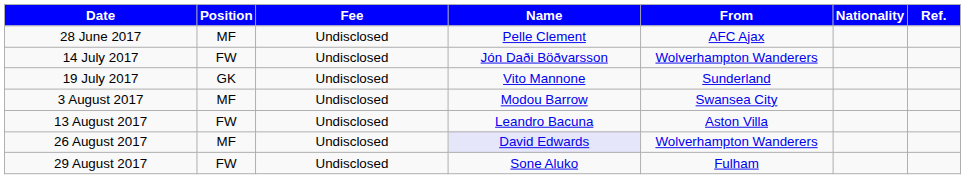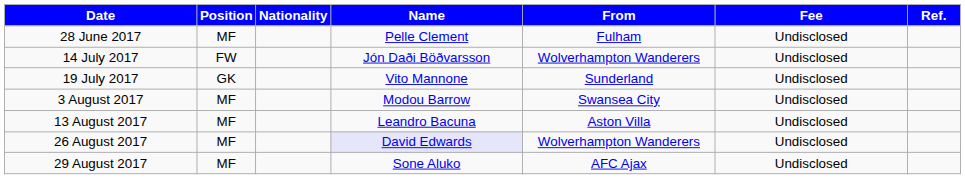 <table class="wikitable"  style="text-align:center; font-size:90%; ">
 <tr>
 <th style="background:#00f; color:white; width:200px;">Date</th>
 <th style="background:#00f; color:white; width:50px;">Position</th>
-<th style="background:#00f; color:white; width:200px;">Fee</th>
+<th style="background:#00f; color:white; width:50px;">Nationality</th>
 <th style="background:#00f; color:white; width:200px;">Name</th>
 <th style="background:#00f; color:white; width:200px;">From</th>
-<th style="background:#00f; color:white; width:50px;">Nationality</th>
+<th style="background:#00f; color:white; width:200px;">Fee</th>
 <th style="background:#00f; color:white; width:50px;">Ref.</th>
 </tr>
 <tr>
 <td>28 June 2017</td>
 <td>MF</td>
+<td></td>
+<td><a href='#'>Pelle Clement</a></td>
+<td><a href='#'>Fulham</a></td>
 <td>Undisclosed</td>
-<td><a href='#'>Pelle Clement</a></td>
-<td><a href='#'>AFC Ajax</a></td>
-<td></td>
 <td></td>
 </tr>
 <tr>
 <td>14 July 2017</td>
 <td>FW</td>
-<td>Undisclosed</td>
+<td></td>
 <td><a href='#'>Jón Daði Böðvarsson</a></td>
 <td><a href='#'>Wolverhampton Wanderers</a></td>
-<td></td>
+<td>Undisclosed</td>
 <td></td>
 </tr>
 <tr>
 <td>19 July 2017</td>
 <td>GK</td>
-<td>Undisclosed</td>
+<td></td>
 <td><a href='#'>Vito Mannone</a></td>
 <td><a href='#'>Sunderland</a></td>
-<td></td>
+<td>Undisclosed</td>
 <td></td>
 </tr>
 <tr>
 <td>3 August 2017</td>
 <td>MF</td>
-<td>Undisclosed</td>
+<td></td>
 <td><a href='#'>Modou Barrow</a></td>
 <td><a href='#'>Swansea City</a></td>
-<td></td>
+<td>Undisclosed</td>
 <td></td>
 </tr>
 <tr>
 <td>13 August 2017</td>
-<td>FW</td>
-<td>Undisclosed</td>
+<td>MF</td>
+<td></td>
 <td><a href='#'>Leandro Bacuna</a></td>
 <td><a href='#'>Aston Villa</a></td>
-<td></td>
+<td>Undisclosed</td>
 <td></td>
 </tr>
 <tr>
 <td>26 August 2017</td>
 <td>MF</td>
-<td>Undisclosed</td>
+<td></td>
 <td style="background: lavender;"><a href='#'>David Edwards</a></td>
 <td><a href='#'>Wolverhampton Wanderers</a></td>
-<td></td>
+<td>Undisclosed</td>
 <td></td>
 </tr>
 <tr>
 <td>29 August 2017</td>
-<td>FW</td>
+<td>MF</td>
+<td></td>
+<td><a href='#'>Sone Aluko</a></td>
+<td><a href='#'>AFC Ajax</a></td>
 <td>Undisclosed</td>
-<td><a href='#'>Sone Aluko</a></td>
-<td><a href='#'>Fulham</a></td>
-<td></td>
 <td></td>
 </tr>
 </table>
